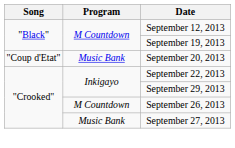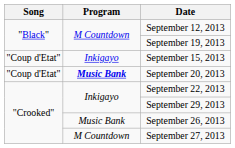 <table class="wikitable sortable" style="text-align:center">
 <tr>
 <th>Song</th>
 <th width="120">Program</th>
 <th width="140">Date</th>
 </tr>
 <tr>
 <td rowspan="2">"<a href='#'>Black</a>"</td>
 <td rowspan="2"><em><a href='#'>M Countdown</a></em></td>
 <td>September 12, 2013</td>
 </tr>
 <tr>
 <td>September 19, 2013</td>
 </tr>
 <tr>
 <td>"Coup d'Etat"</td>
-<td><em><a href='#'>Music Bank</a></em></td>
+<td><em><a href='#'>Inkigayo</a></em></td>
+<td>September 15, 2013</td>
+</tr>
+<tr>
+<td>"Coup d'Etat"</td>
+<td><strong><em><a href='#'>Music Bank</a></em></strong></td>
 <td>September 20, 2013</td>
 </tr>
 <tr>
 <td rowspan="4">"Crooked"</td>
 <td rowspan="2"><em>Inkigayo</em></td>
 <td>September 22, 2013</td>
 </tr>
 <tr>
 <td>September 29, 2013</td>
 </tr>
 <tr>
-<td><em>M Countdown</em></td>
+<td><em>Music Bank</em></td>
 <td>September 26, 2013</td>
 </tr>
 <tr>
-<td><em>Music Bank</em></td>
+<td><em>M Countdown</em></td>
 <td>September 27, 2013</td>
 </tr>
 </table>
